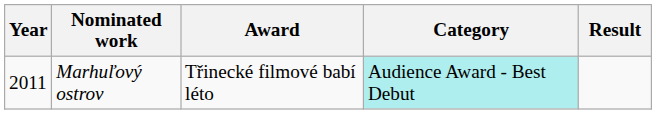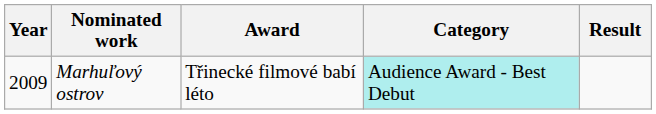 <table class="wikitable">
 <tr>
 <th width="1">Year</th>
 <th style="width:100px;">Nominated work</th>
 <th style="width:145px;">Award</th>
 <th style="width:172px;">Category</th>
 <th width="53">Result</th>
 </tr>
 <tr>
-<td>2011</td>
+<td>2009</td>
 <td><em>Marhuľový ostrov</em></td>
 <td>Třinecké filmové babí léto</td>
 <td style="background: paleturquoise;">Audience Award - Best Debut</td>
 <td></td>
 </tr>
 </table>
